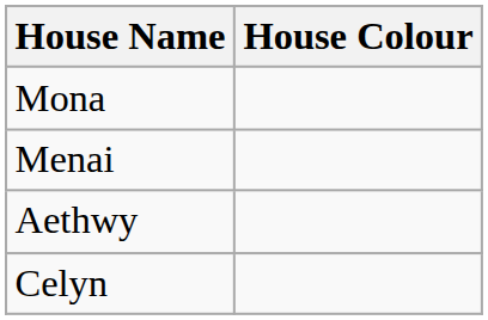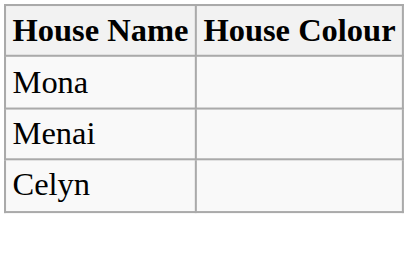 <table class="wikitable">
 <tr>
 <th>House Name</th>
 <th>House Colour</th>
 </tr>
 <tr>
 <td>Mona</td>
 <td></td>
 </tr>
 <tr>
 <td>Menai</td>
 <td></td>
 </tr>
 <tr>
-<td>Aethwy</td>
-<td></td>
-</tr>
-<tr>
 <td>Celyn</td>
 <td></td>
 </tr>
 </table>
